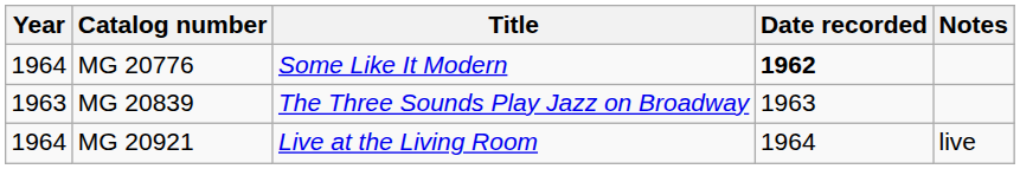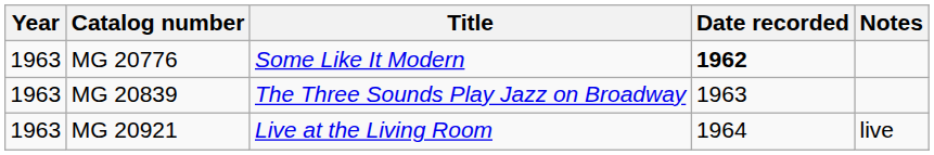 <table class="wikitable sortable">
 <tr>
 <th>Year</th>
 <th>Catalog number</th>
 <th>Title</th>
 <th>Date recorded</th>
 <th>Notes</th>
 </tr>
 <tr>
-<td>1964</td>
+<td>1963</td>
 <td>MG 20776</td>
 <td><em><a href='#'>Some Like It Modern</a></em></td>
 <td><strong>1962</strong></td>
 <td></td>
 </tr>
 <tr>
 <td>1963</td>
 <td>MG 20839</td>
 <td><em><a href='#'>The Three Sounds Play Jazz on Broadway</a></em></td>
 <td>1963</td>
 <td></td>
 </tr>
 <tr>
-<td>1964</td>
+<td>1963</td>
 <td>MG 20921</td>
 <td><em><a href='#'>Live at the Living Room</a></em></td>
 <td>1964</td>
 <td>live</td>
 </tr>
 </table>
